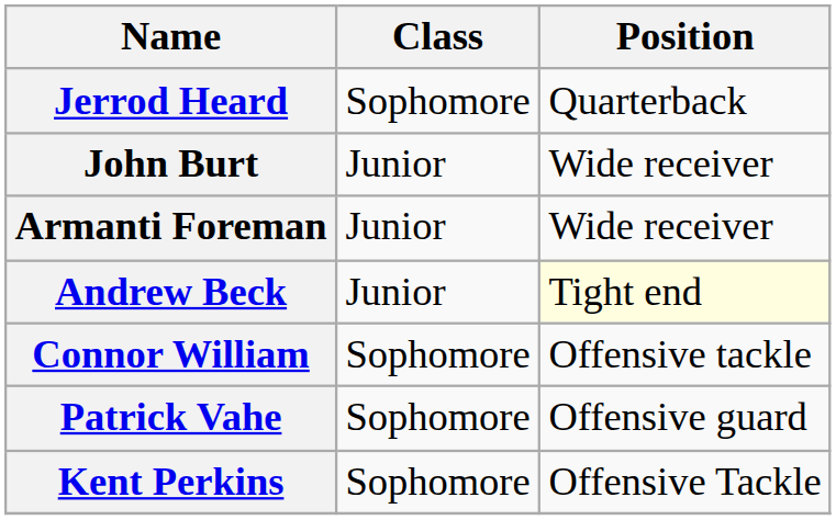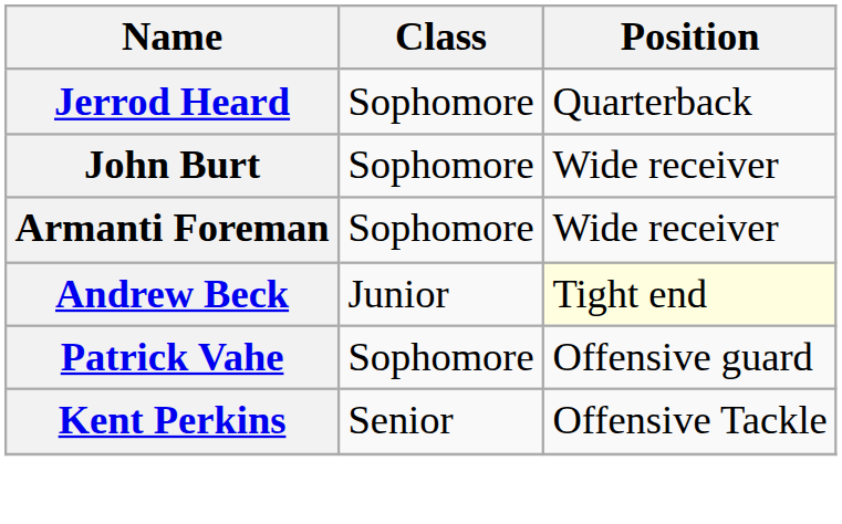 <table class="wikitable sortable plainrowheaders">
 <tr>
 <th scope="col">Name</th>
 <th scope="col">Class</th>
 <th scope="col">Position</th>
 </tr>
 <tr>
 <th><a href='#'>Jerrod Heard</a></th>
 <td>Sophomore</td>
 <td>Quarterback</td>
 </tr>
 <tr>
 <th>John Burt</th>
-<td>Junior</td>
+<td>Sophomore</td>
 <td>Wide receiver</td>
 </tr>
 <tr>
 <th>Armanti Foreman</th>
-<td>Junior</td>
+<td>Sophomore</td>
 <td>Wide receiver</td>
 </tr>
 <tr>
 <th><a href='#'>Andrew Beck</a></th>
 <td>Junior</td>
 <td style="background: lightyellow;">Tight end</td>
 </tr>
 <tr>
-<th><a href='#'>Connor William</a></th>
-<td>Sophomore</td>
-<td>Offensive tackle</td>
-</tr>
-<tr>
 <th><a href='#'>Patrick Vahe</a></th>
 <td>Sophomore</td>
 <td>Offensive guard</td>
 </tr>
 <tr>
 <th><a href='#'>Kent Perkins</a></th>
-<td>Sophomore</td>
+<td>Senior</td>
 <td>Offensive Tackle</td>
 </tr>
 <tr>
 </tr>
 </table>
